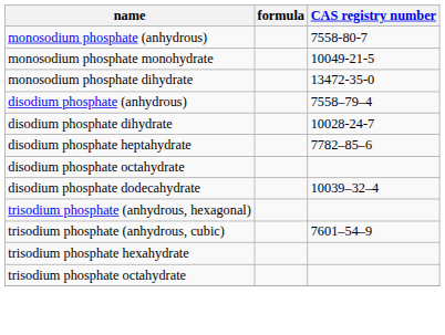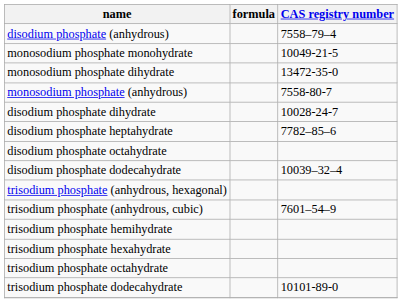 <table class="wikitable">
 <tr>
 <th>name</th>
 <th>formula</th>
 <th><a href='#'>CAS registry number</a></th>
 </tr>
 <tr>
-<td><a href='#'>monosodium phosphate</a> (anhydrous)</td>
+<td><a href='#'>disodium phosphate</a> (anhydrous)</td>
 <td></td>
-<td>7558-80-7</td>
+<td>7558–79–4</td>
 </tr>
 <tr>
 <td>monosodium phosphate monohydrate</td>
 <td></td>
 <td>10049-21-5</td>
 </tr>
 <tr>
 <td>monosodium phosphate dihydrate</td>
 <td></td>
 <td>13472-35-0</td>
 </tr>
 <tr>
-<td><a href='#'>disodium phosphate</a> (anhydrous)</td>
+<td><a href='#'>monosodium phosphate</a> (anhydrous)</td>
 <td></td>
-<td>7558–79–4</td>
+<td>7558-80-7</td>
 </tr>
 <tr>
 <td>disodium phosphate dihydrate</td>
 <td></td>
 <td>10028-24-7</td>
 </tr>
 <tr>
 <td>disodium phosphate heptahydrate</td>
 <td></td>
 <td>7782–85–6</td>
 </tr>
 <tr>
 <td>disodium phosphate octahydrate</td>
 <td></td>
 <td></td>
 </tr>
 <tr>
 <td>disodium phosphate dodecahydrate</td>
 <td></td>
 <td>10039–32–4</td>
 </tr>
 <tr>
 <td><a href='#'>trisodium phosphate</a> (anhydrous, hexagonal)</td>
 <td></td>
 <td></td>
 </tr>
 <tr>
 <td>trisodium phosphate (anhydrous, cubic)</td>
 <td></td>
 <td>7601–54–9</td>
 </tr>
 <tr>
+<td>trisodium phosphate hemihydrate</td>
+<td></td>
+<td></td>
+</tr>
+<tr>
 <td>trisodium phosphate hexahydrate</td>
 <td></td>
 <td></td>
 </tr>
 <tr>
 <td>trisodium phosphate octahydrate</td>
 <td></td>
 <td></td>
 </tr>
 <tr>
+<td>trisodium phosphate dodecahydrate</td>
+<td></td>
+<td>10101-89-0</td>
+</tr>
+<tr>
 </tr>
 </table>
